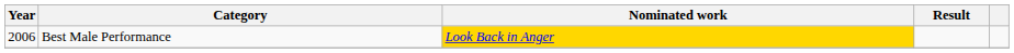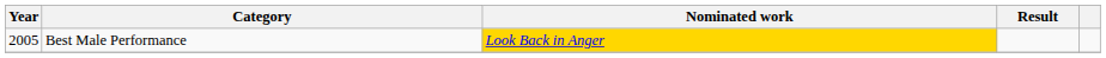 <table class=wikitable>
 <tr>
 <th scope="col" style="width:1em;">Year</th>
 <th scope="col" style="width:29em;">Category</th>
 <th scope="col" style="width:34em;">Nominated work</th>
 <th scope="col" style="width:5em;">Result</th>
 <th scope="col" style="width:1em;"></th>
 </tr>
 <tr>
-<td>2006</td>
+<td>2005</td>
 <td>Best Male Performance</td>
 <td style="background: gold;"><em><a href='#'>Look Back in Anger</a></em></td>
 <td></td>
 <td></td>
 </tr>
 <tr>
 </tr>
 </table>
